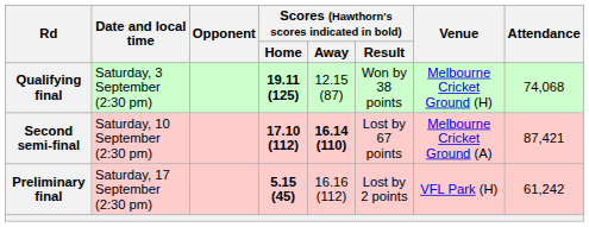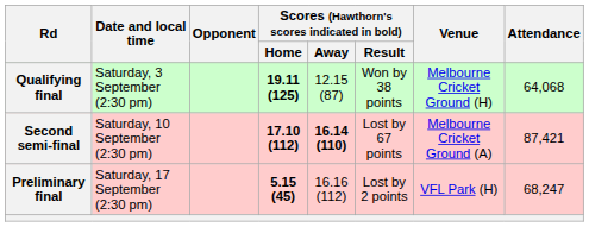 <table class="wikitable" style="font-size:90%; text-align:center; width: 100%; margin-left: auto; margin-right: auto">
 <tr>
 <th rowspan="2">Rd</th>
 <th rowspan="2">Date and local time</th>
 <th rowspan="2">Opponent</th>
 <th colspan="3">Scores <small>(Hawthorn's scores indicated in bold)</small></th>
 <th rowspan="2">Venue</th>
 <th rowspan="2">Attendance</th>
 </tr>
 <tr>
 <th>Home</th>
 <th>Away</th>
 <th>Result</th>
 </tr>
 <tr style="background:#cfc">
 <th>Qualifying final</th>
 <td align=left>Saturday, 3 September (2:30 pm)</td>
 <td align=left></td>
 <td><strong>19.11 (125)</strong></td>
 <td>12.15 (87)</td>
 <td>Won by 38 points</td>
 <td><a href='#'>Melbourne Cricket Ground</a> (H)</td>
-<td>74,068</td>
+<td>64,068</td>
 </tr>
 <tr style="background:#fcc;">
 <th>Second semi-final</th>
 <td align=left>Saturday, 10 September (2:30 pm)</td>
 <td align=left></td>
 <td><strong>17.10 (112)</strong></td>
 <td><strong>16.14 (110)</strong></td>
 <td>Lost by 67 points</td>
 <td><a href='#'>Melbourne Cricket Ground</a> (A)</td>
 <td>87,421</td>
 </tr>
 <tr style="background:#fcc;">
 <th>Preliminary final</th>
 <td align=left>Saturday, 17 September (2:30 pm)</td>
 <td align=left></td>
 <td><strong>5.15 (45)</strong></td>
 <td>16.16 (112)</td>
 <td>Lost by 2 points</td>
 <td><a href='#'>VFL Park</a> (H)</td>
-<td>61,242</td>
+<td>68,247</td>
 </tr>
 <tr>
 <th colspan="8"></th>
 </tr>
 </table>
